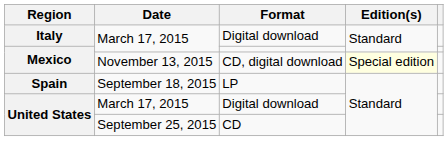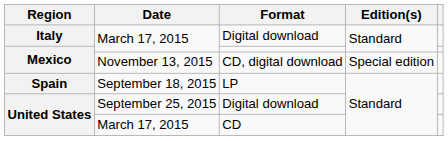 <table class="wikitable plainrowheaders">
 <tr>
 <th scope="col">Region</th>
 <th scope="col">Date</th>
 <th scope="col">Format</th>
 <th scope="col">Edition(s)</th>
 <th scope="col"></th>
 </tr>
 <tr>
 <th scope="row" rowspan="1">Italy</th>
 <td scope="row" rowspan="2">March 17, 2015</td>
 <td>Digital download</td>
 <td scope="row" rowspan="2">Standard</td>
 <td style="text-align:center;"></td>
 </tr>
 <tr>
 <th scope="row" rowspan="2">Mexico</th>
 <td></td>
 <td style="text-align:center;"></td>
 </tr>
 <tr>
 <td>November 13, 2015</td>
 <td>CD, digital download</td>
-<td style="background: lightyellow;">Special edition</td>
+<td>Special edition</td>
 <td style="text-align:center;"></td>
 </tr>
 <tr>
 <th scope="row" rowspan="1">Spain</th>
 <td>September 18, 2015</td>
 <td>LP</td>
 <td rowspan="3">Standard</td>
 <td style="text-align:center;"></td>
 </tr>
 <tr>
 <th scope="row" rowspan="2">United States</th>
-<td>March 17, 2015</td>
+<td>September 25, 2015</td>
 <td>Digital download</td>
 <td style="text-align:center;"></td>
 </tr>
 <tr>
-<td>September 25, 2015</td>
+<td>March 17, 2015</td>
 <td>CD</td>
 <td style="text-align:center;"></td>
 </tr>
 </table>
